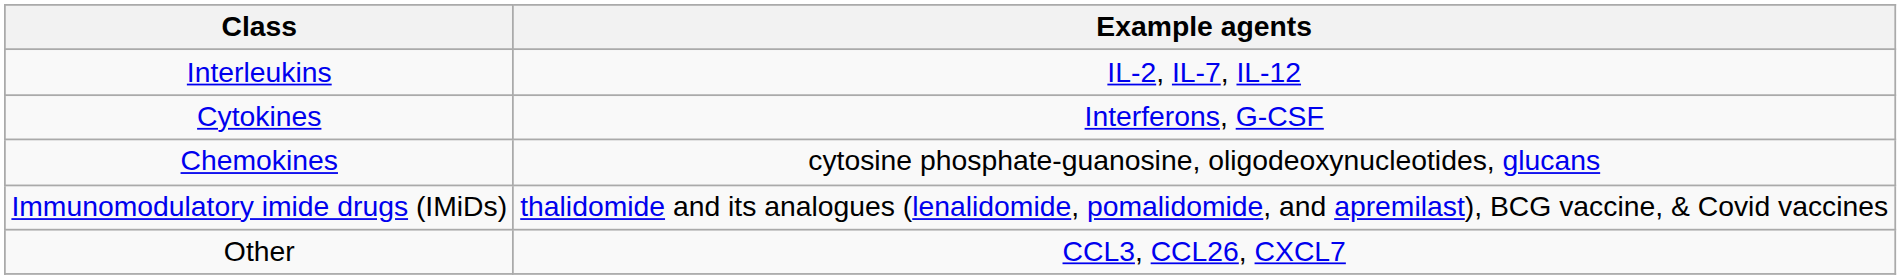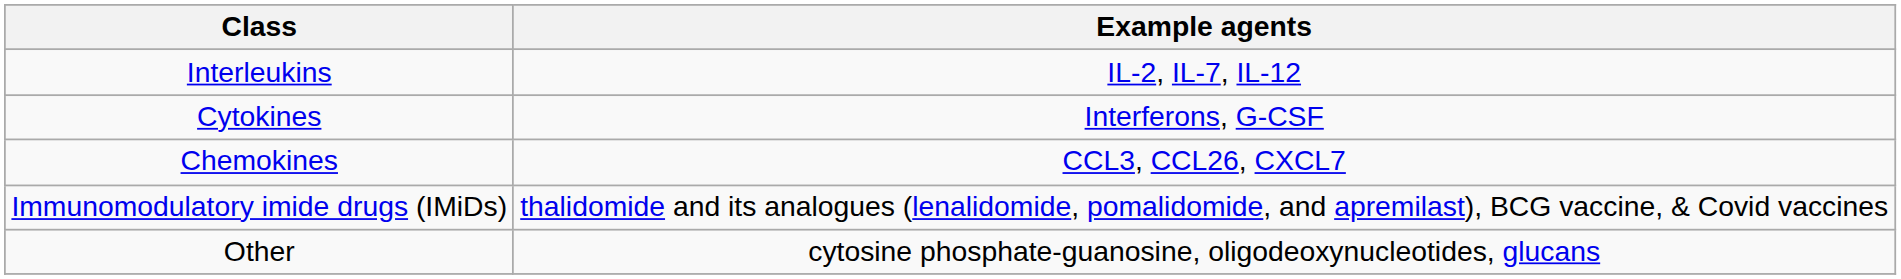 <table class="wikitable sortable" style="text-align:center">
 <tr>
 <th>Class</th>
 <th>Example agents</th>
 </tr>
 <tr>
 <td><a href='#'>Interleukins</a></td>
 <td><a href='#'>IL-2</a>, <a href='#'>IL-7</a>, <a href='#'>IL-12</a></td>
 </tr>
 <tr>
 <td><a href='#'>Cytokines</a></td>
 <td><a href='#'>Interferons</a>, <a href='#'>G-CSF</a></td>
 </tr>
 <tr>
 <td><a href='#'>Chemokines</a></td>
-<td>cytosine phosphate-guanosine, oligodeoxynucleotides, <a href='#'>glucans</a></td>
+<td><a href='#'>CCL3</a>, <a href='#'>CCL26</a>, <a href='#'>CXCL7</a></td>
 </tr>
 <tr>
 <td><a href='#'>Immunomodulatory imide drugs</a> (IMiDs)</td>
 <td><a href='#'>thalidomide</a> and its analogues (<a href='#'>lenalidomide</a>, <a href='#'>pomalidomide</a>, and <a href='#'>apremilast</a>), BCG vaccine, & Covid vaccines </td>
 </tr>
 <tr>
 <td>Other</td>
-<td><a href='#'>CCL3</a>, <a href='#'>CCL26</a>, <a href='#'>CXCL7</a></td>
+<td>cytosine phosphate-guanosine, oligodeoxynucleotides, <a href='#'>glucans</a></td>
 </tr>
 </table>
